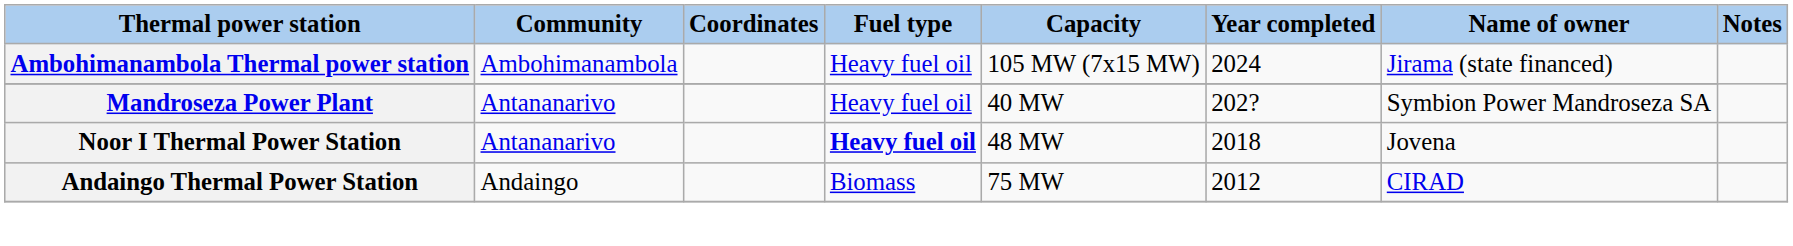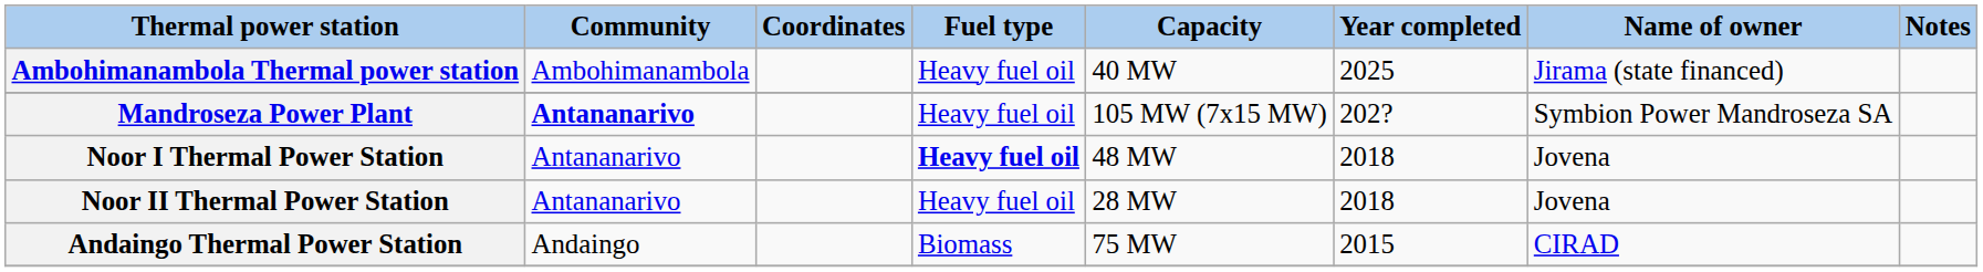 <table class="wikitable sortable">
 <tr>
 <th style="background-color:#ABCDEF;">Thermal power station</th>
 <th style="background-color:#ABCDEF;">Community</th>
 <th style="background-color:#ABCDEF;">Coordinates</th>
 <th style="background-color:#ABCDEF;">Fuel type</th>
 <th style="background-color:#ABCDEF;">Capacity</th>
 <th style="background-color:#ABCDEF;">Year completed</th>
 <th style="background-color:#ABCDEF;">Name of owner</th>
 <th style="background-color:#ABCDEF;">Notes</th>
 </tr>
 <tr>
 <th><a href='#'>Ambohimanambola Thermal power station</a></th>
 <td><a href='#'>Ambohimanambola</a></td>
 <td></td>
 <td><a href='#'>Heavy fuel oil</a></td>
-<td>105 MW (7x15 MW)</td>
-<td>2024</td>
+<td>40 MW</td>
+<td>2025</td>
 <td><a href='#'>Jirama</a> (state financed)</td>
 </tr>
 <tr>
 </tr>
 <tr>
 <th><a href='#'>Mandroseza Power Plant</a></th>
-<td><a href='#'>Antananarivo</a></td>
+<td><strong><a href='#'>Antananarivo</a></strong></td>
 <td></td>
 <td><a href='#'>Heavy fuel oil</a></td>
-<td>40 MW</td>
+<td>105 MW (7x15 MW)</td>
 <td>202?</td>
 <td>Symbion Power Mandroseza SA</td>
 <td></td>
 </tr>
 <tr>
 <th>Noor I Thermal Power Station</th>
 <td><a href='#'>Antananarivo</a></td>
 <td></td>
 <td><strong><a href='#'>Heavy fuel oil</a></strong></td>
 <td>48 MW</td>
 <td>2018</td>
 <td>Jovena</td>
 <td></td>
 </tr>
 <tr>
+<th>Noor II Thermal Power Station</th>
+<td><a href='#'>Antananarivo</a></td>
+<td></td>
+<td><a href='#'>Heavy fuel oil</a></td>
+<td>28 MW</td>
+<td>2018</td>
+<td>Jovena</td>
+<td></td>
+</tr>
+<tr>
 <th>Andaingo Thermal Power Station</th>
 <td>Andaingo</td>
 <td></td>
 <td><a href='#'>Biomass</a></td>
 <td>75 MW</td>
-<td>2012</td>
+<td>2015</td>
 <td><a href='#'>CIRAD</a></td>
 <td></td>
 </tr>
 <tr>
 </tr>
 </table>
